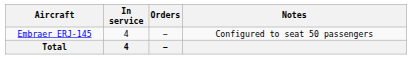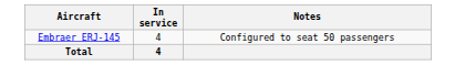 <table class="wikitable" style="margin:auto;text-align:center">
 <tr>
 <th style="width:150px;">Aircraft</th>
 <th style="width:65px;">In service</th>
-<th style="width:40px;">Orders</th>
 <th style="width:350px;">Notes</th>
 </tr>
 <tr>
 <td><a href='#'>Embraer ERJ-145</a></td>
 <td>4</td>
-<td>−</td>
 <td>Configured to seat 50 passengers</td>
 </tr>
 <tr>
 <th>Total</th>
 <th>4</th>
-<th>−</th>
 <th colspan+9></th>
 </tr>
 </table>
